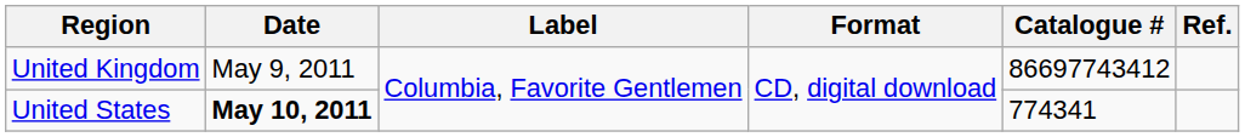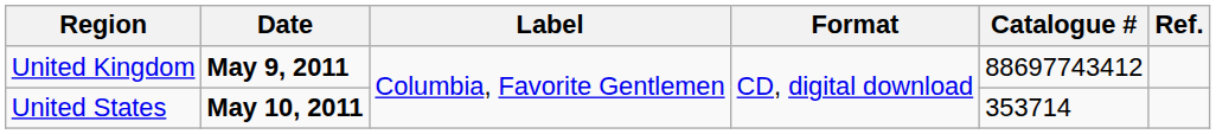 <table class="wikitable">
 <tr>
 <th>Region</th>
 <th>Date</th>
 <th>Label</th>
 <th>Format</th>
 <th>Catalogue #</th>
 <th>Ref.</th>
 </tr>
 <tr>
 <td> <a href='#'>United Kingdom</a></td>
-<td>May 9, 2011</td>
+<td><strong>May 9, 2011</strong></td>
 <td rowspan="2"><a href='#'>Columbia</a>, <a href='#'>Favorite Gentlemen</a></td>
 <td rowspan="2"><a href='#'>CD</a>, <a href='#'>digital download</a></td>
-<td>86697743412</td>
+<td>88697743412</td>
 <td></td>
 </tr>
 <tr>
 <td> <a href='#'>United States</a></td>
 <td><strong>May 10, 2011</strong></td>
-<td>774341</td>
+<td>353714</td>
 <td></td>
 </tr>
 </table>
